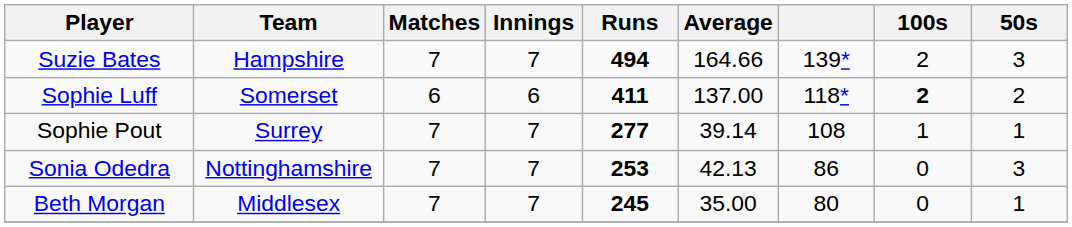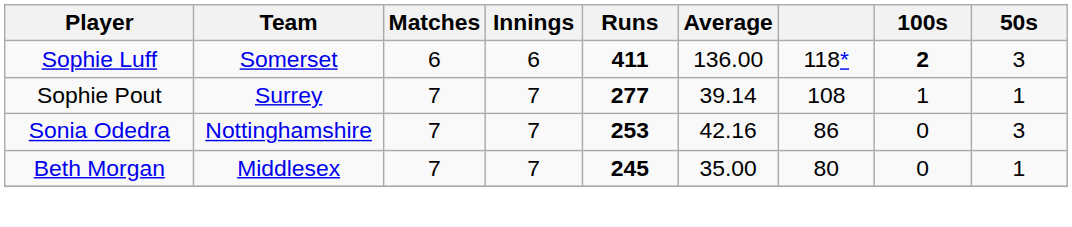 <table class="wikitable" style="text-align:center;">
 <tr>
 <th width=125>Player</th>
 <th width=125>Team</th>
 <th width=60>Matches</th>
 <th width=60>Innings</th>
 <th width=60>Runs</th>
 <th width=60>Average</th>
 <th width=60></th>
 <th width=60>100s</th>
 <th width=60>50s</th>
 </tr>
 <tr>
-<td><a href='#'>Suzie Bates</a></td>
-<td><a href='#'>Hampshire</a></td>
-<td>7</td>
-<td>7</td>
-<td><strong>494</strong></td>
-<td>164.66</td>
-<td>139<a href='#'>*</a></td>
-<td>2</td>
-<td>3</td>
-</tr>
-<tr>
 <td><a href='#'>Sophie Luff</a></td>
 <td><a href='#'>Somerset</a></td>
 <td>6</td>
 <td>6</td>
 <td><strong>411</strong></td>
-<td>137.00</td>
+<td>136.00</td>
 <td>118<a href='#'>*</a></td>
 <td><strong>2</strong></td>
-<td>2</td>
+<td>3</td>
 </tr>
 <tr>
 <td>Sophie Pout</td>
 <td><a href='#'>Surrey</a></td>
 <td>7</td>
 <td>7</td>
 <td><strong>277</strong></td>
 <td>39.14</td>
 <td>108</td>
 <td>1</td>
 <td>1</td>
 </tr>
 <tr>
 <td><a href='#'>Sonia Odedra</a></td>
 <td><a href='#'>Nottinghamshire</a></td>
 <td>7</td>
 <td>7</td>
 <td><strong>253</strong></td>
-<td>42.13</td>
+<td>42.16</td>
 <td>86</td>
 <td>0</td>
 <td>3</td>
 </tr>
 <tr>
 <td><a href='#'>Beth Morgan</a></td>
 <td><a href='#'>Middlesex</a></td>
 <td>7</td>
 <td>7</td>
 <td><strong>245</strong></td>
 <td>35.00</td>
 <td>80</td>
 <td>0</td>
 <td>1</td>
 </tr>
 <tr>
 </tr>
 </table>
